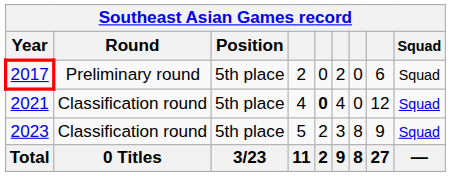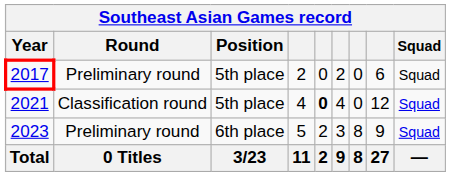 <table class="wikitable" style="text-align: center;">
 <tr>
 <th colspan=9><a href='#'>Southeast Asian Games record</a></th>
 </tr>
 <tr>
 <th>Year</th>
 <th>Round</th>
 <th>Position</th>
 <th></th>
 <th></th>
 <th></th>
 <th></th>
 <th></th>
 <th><small>Squad</small></th>
 </tr>
 <tr bgcolor=>
 <td style="border:3px solid red"> <a href='#'>2017</a></td>
 <td>Preliminary round</td>
 <td>5th place</td>
 <td>2</td>
 <td>0</td>
 <td>2</td>
 <td>0</td>
 <td>6</td>
 <td><small>Squad</small></td>
 </tr>
 <tr bgcolor=>
 <td> <a href='#'>2021</a></td>
 <td>Classification round</td>
 <td>5th place</td>
 <td>4</td>
 <td><strong>0</strong></td>
 <td>4</td>
 <td>0</td>
 <td>12</td>
 <td><small><a href='#'>Squad</a></small></td>
 </tr>
 <tr bgcolor=>
 <td> <a href='#'>2023</a></td>
-<td>Classification round</td>
-<td>5th place</td>
+<td>Preliminary round</td>
+<td>6th place</td>
 <td>5</td>
 <td>2</td>
 <td>3</td>
 <td>8</td>
 <td>9</td>
 <td><small><a href='#'>Squad</a></small></td>
 </tr>
 <tr>
 <th>Total</th>
 <th>0 Titles</th>
 <th>3/23</th>
 <th>11</th>
 <th>2</th>
 <th>9</th>
 <th>8</th>
 <th>27</th>
 <th>—</th>
 </tr>
 </table>
